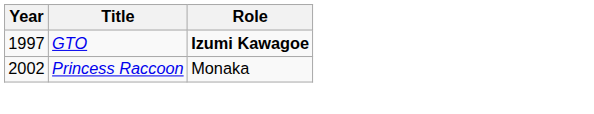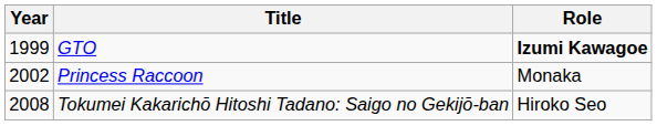 <table class="wikitable">
 <tr>
 <th>Year</th>
 <th>Title</th>
 <th>Role</th>
 </tr>
 <tr>
-<td>1997</td>
+<td>1999</td>
 <td><em><a href='#'>GTO</a></em></td>
 <td><strong>Izumi Kawagoe</strong></td>
 </tr>
 <tr>
 <td>2002</td>
 <td><em><a href='#'>Princess Raccoon</a></em></td>
 <td>Monaka</td>
 </tr>
+<tr>
+<td>2008</td>
+<td><em>Tokumei Kakarichō Hitoshi Tadano: Saigo no Gekijō-ban</em></td>
+<td>Hiroko Seo</td>
+</tr>
 </table>
